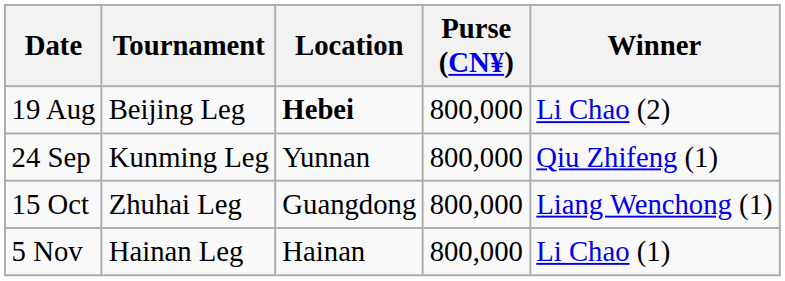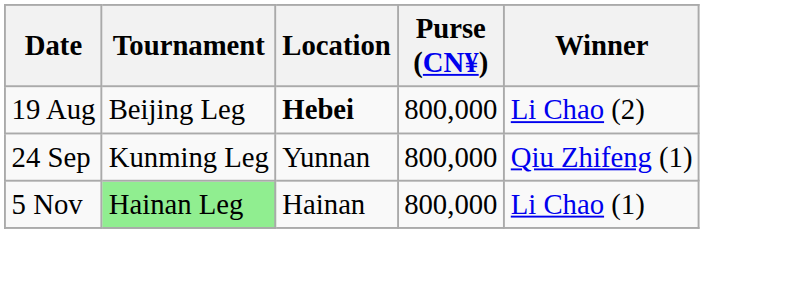 <table class="wikitable" style="font-size:95%">
 <tr>
 <th>Date</th>
 <th>Tournament</th>
 <th>Location</th>
 <th>Purse<br>(<a href='#'>CN¥</a>)</th>
 <th>Winner</th>
 </tr>
 <tr>
 <td>19 Aug</td>
 <td>Beijing Leg</td>
 <td><strong>Hebei</strong></td>
 <td align=right>800,000</td>
 <td> <a href='#'>Li Chao</a> (2)</td>
 </tr>
 <tr>
 <td>24 Sep</td>
 <td>Kunming Leg</td>
 <td>Yunnan</td>
 <td align=right>800,000</td>
 <td> <a href='#'>Qiu Zhifeng</a> (1)</td>
 </tr>
 <tr>
-<td>15 Oct</td>
-<td>Zhuhai Leg</td>
-<td>Guangdong</td>
-<td align=right>800,000</td>
-<td> <a href='#'>Liang Wenchong</a> (1)</td>
-</tr>
-<tr>
 <td>5 Nov</td>
-<td>Hainan Leg</td>
+<td style="background: lightgreen;">Hainan Leg</td>
 <td>Hainan</td>
 <td align=right>800,000</td>
 <td> <a href='#'>Li Chao</a> (1)</td>
 </tr>
 </table>
